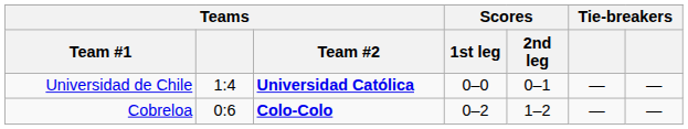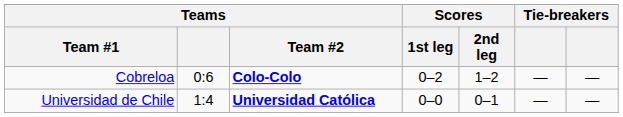 <table class="wikitable" style="text-align: center;">
 <tr>
 </tr>
 <tr>
 <th colspan=3>Teams</th>
 <th colspan=2>Scores</th>
 <th colspan=2>Tie-breakers</th>
 </tr>
 <tr>
 <th width="185">Team #1</th>
 <th width="50"></th>
 <th width="185">Team #2</th>
 <th width="55">1st leg</th>
 <th width="55">2nd leg</th>
 <th width="50"></th>
 <th width="50"></th>
 </tr>
 <tr>
+<td align=right><a href='#'>Cobreloa</a></td>
+<td>0:6</td>
+<td align=left><strong><a href='#'>Colo-Colo</a></strong></td>
+<td>0–2</td>
+<td>1–2</td>
+<td>—</td>
+<td>—</td>
+</tr>
+<tr>
 <td align=right><a href='#'>Universidad de Chile</a></td>
 <td>1:4</td>
 <td align=left><strong><a href='#'>Universidad Católica</a></strong></td>
 <td>0–0</td>
 <td>0–1</td>
 <td>—</td>
 <td>—</td>
 </tr>
-<tr>
-<td align=right><a href='#'>Cobreloa</a></td>
-<td>0:6</td>
-<td align=left><strong><a href='#'>Colo-Colo</a></strong></td>
-<td>0–2</td>
-<td>1–2</td>
-<td>—</td>
-<td>—</td>
-</tr>
 </table>
